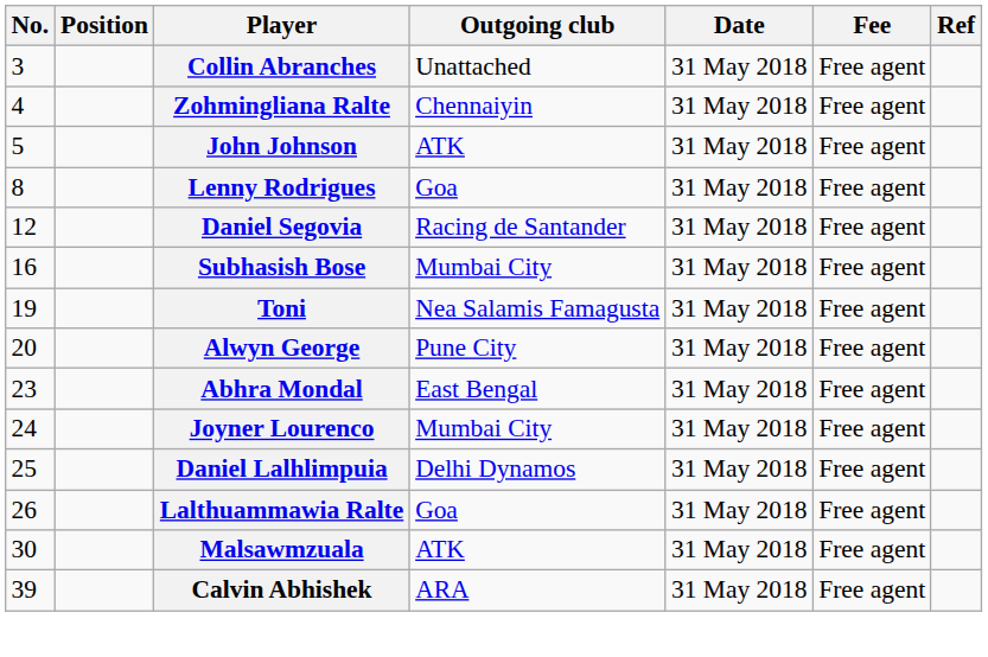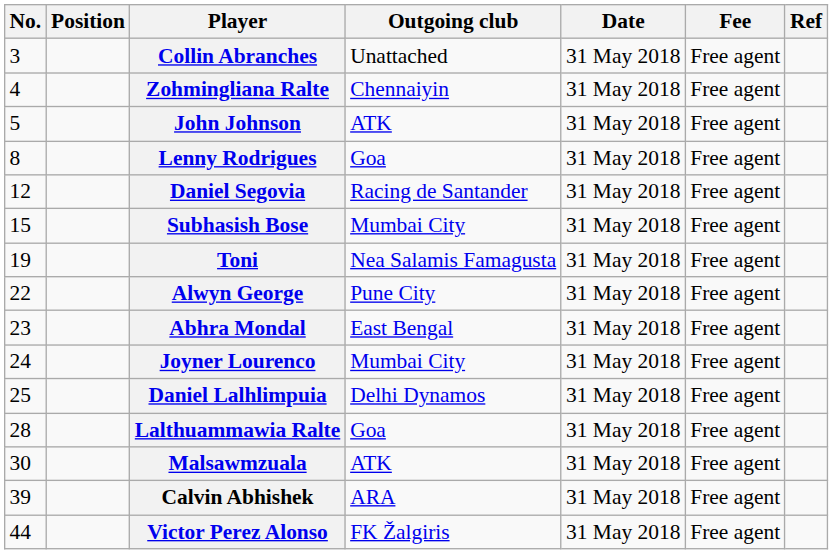 <table class="wikitable plainrowheaders" style="text-align:center; text-align:left">
 <tr>
 <th>No.</th>
 <th scope="col">Position</th>
 <th scope="col">Player</th>
 <th scope="col">Outgoing club</th>
 <th scope="col">Date</th>
 <th scope="col">Fee</th>
 <th scope="col">Ref</th>
 </tr>
 <tr>
 <td>3</td>
 <td></td>
 <th scope="row"> <a href='#'>Collin Abranches</a></th>
 <td>Unattached</td>
 <td>31 May 2018</td>
 <td>Free agent</td>
 <td></td>
 </tr>
 <tr>
 <td>4</td>
 <td></td>
 <th scope="row"> <a href='#'>Zohmingliana Ralte</a></th>
 <td><a href='#'>Chennaiyin</a></td>
 <td>31 May 2018</td>
 <td>Free agent</td>
 <td></td>
 </tr>
 <tr>
 <td>5</td>
 <td></td>
 <th scope="row"> <a href='#'>John Johnson</a></th>
 <td><a href='#'>ATK</a></td>
 <td>31 May 2018</td>
 <td>Free agent</td>
 <td></td>
 </tr>
 <tr>
 <td>8</td>
 <td></td>
 <th scope="row"> <a href='#'>Lenny Rodrigues</a></th>
 <td><a href='#'>Goa</a></td>
 <td>31 May 2018</td>
 <td>Free agent</td>
 <td></td>
 </tr>
 <tr>
 <td>12</td>
 <td></td>
 <th scope="row"> <a href='#'>Daniel Segovia</a></th>
 <td> <a href='#'>Racing de Santander</a></td>
 <td>31 May 2018</td>
 <td>Free agent</td>
 <td></td>
 </tr>
 <tr>
-<td>16</td>
+<td>15</td>
 <td></td>
 <th scope="row"> <a href='#'>Subhasish Bose</a></th>
 <td><a href='#'>Mumbai City</a></td>
 <td>31 May 2018</td>
 <td>Free agent</td>
 <td></td>
 </tr>
 <tr>
 <td>19</td>
 <td></td>
 <th scope="row"> <a href='#'>Toni</a></th>
 <td> <a href='#'>Nea Salamis Famagusta</a></td>
 <td>31 May 2018</td>
 <td>Free agent</td>
 <td></td>
 </tr>
 <tr>
-<td>20</td>
+<td>22</td>
 <td></td>
 <th scope="row"> <a href='#'>Alwyn George</a></th>
 <td><a href='#'>Pune City</a></td>
 <td>31 May 2018</td>
 <td>Free agent</td>
 <td></td>
 </tr>
 <tr>
 <td>23</td>
 <td></td>
 <th scope="row"> <a href='#'>Abhra Mondal</a></th>
 <td> <a href='#'>East Bengal</a></td>
 <td>31 May 2018</td>
 <td>Free agent</td>
 <td></td>
 </tr>
 <tr>
 <td>24</td>
 <td></td>
 <th scope="row"> <a href='#'>Joyner Lourenco</a></th>
 <td><a href='#'>Mumbai City</a></td>
 <td>31 May 2018</td>
 <td>Free agent</td>
 <td></td>
 </tr>
 <tr>
 <td>25</td>
 <td></td>
 <th scope="row"> <a href='#'>Daniel Lalhlimpuia</a></th>
 <td><a href='#'>Delhi Dynamos</a></td>
 <td>31 May 2018</td>
 <td>Free agent</td>
 <td></td>
 </tr>
 <tr>
-<td>26</td>
+<td>28</td>
 <td></td>
 <th scope="row"> <a href='#'>Lalthuammawia Ralte</a></th>
 <td><a href='#'>Goa</a></td>
 <td>31 May 2018</td>
 <td>Free agent</td>
 <td></td>
 </tr>
 <tr>
 <td>30</td>
 <td></td>
 <th scope="row"> <a href='#'>Malsawmzuala</a></th>
 <td><a href='#'>ATK</a></td>
 <td>31 May 2018</td>
 <td>Free agent</td>
 <td></td>
 </tr>
 <tr>
 <td>39</td>
 <td></td>
 <th scope="row"> Calvin Abhishek</th>
 <td> <a href='#'>ARA</a></td>
 <td>31 May 2018</td>
 <td>Free agent</td>
 <td></td>
 </tr>
+<tr>
+<td>44</td>
+<td></td>
+<th scope="row"> <a href='#'>Victor Perez Alonso</a></th>
+<td> <a href='#'>FK Žalgiris</a></td>
+<td>31 May 2018</td>
+<td>Free agent</td>
+<td></td>
+</tr>
 </table>
